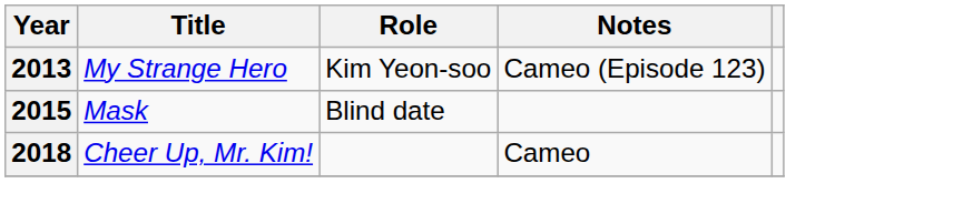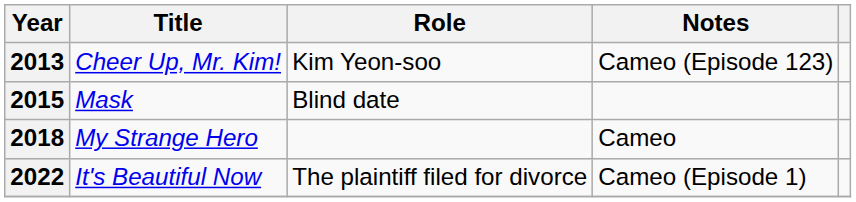 <table class="wikitable  plainrowheaders">
 <tr>
 <th scope="col">Year</th>
 <th scope="col">Title</th>
 <th scope="col">Role</th>
 <th scope="col">Notes</th>
 <th scope="col" class="unsortable"></th>
 </tr>
 <tr>
 <th scope="row">2013</th>
-<td><em><a href='#'>My Strange Hero</a></em></td>
+<td><em><a href='#'>Cheer Up, Mr. Kim!</a></em></td>
 <td>Kim Yeon-soo</td>
 <td>Cameo (Episode 123)</td>
 <td></td>
 </tr>
 <tr>
 <th scope="row">2015</th>
 <td><em><a href='#'>Mask</a></em></td>
 <td>Blind date</td>
 <td></td>
 <td></td>
 </tr>
 <tr>
 <th scope="row">2018</th>
-<td><em><a href='#'>Cheer Up, Mr. Kim!</a></em></td>
+<td><em><a href='#'>My Strange Hero</a></em></td>
 <td></td>
 <td>Cameo</td>
 <td></td>
 </tr>
 <tr>
+<th scope="row">2022</th>
+<td><em><a href='#'>It's Beautiful Now</a></em></td>
+<td>The plaintiff filed for divorce</td>
+<td>Cameo (Episode 1)</td>
+<td></td>
+</tr>
+<tr>
 </tr>
 </table>
